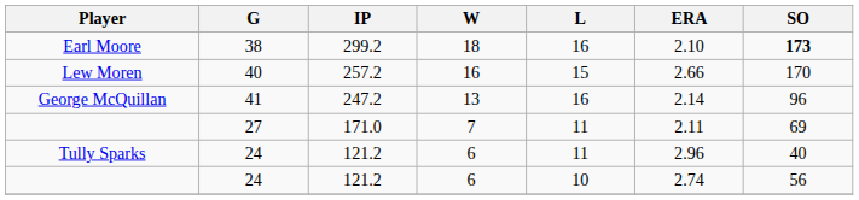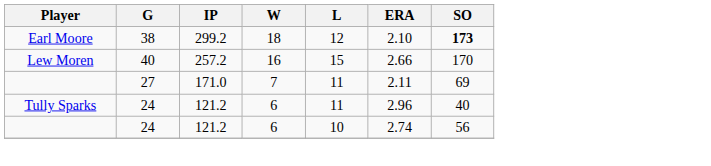 <table class="wikitable sortable">
 <tr>
 <th bgcolor="#DDDDFF" width="16%">Player</th>
 <th bgcolor="#DDDDFF" width="9%">G</th>
 <th bgcolor="#DDDDFF" width="9%">IP</th>
 <th bgcolor="#DDDDFF" width="9%">W</th>
 <th bgcolor="#DDDDFF" width="9%">L</th>
 <th bgcolor="#DDDDFF" width="9%">ERA</th>
 <th bgcolor="#DDDDFF" width="9%">SO</th>
 </tr>
 <tr align="center">
 <td><a href='#'>Earl Moore</a></td>
 <td>38</td>
 <td>299.2</td>
 <td>18</td>
-<td>16</td>
+<td>12</td>
 <td>2.10</td>
 <td><strong>173</strong></td>
 </tr>
 <tr align="center">
 <td><a href='#'>Lew Moren</a></td>
 <td>40</td>
 <td>257.2</td>
 <td>16</td>
 <td>15</td>
 <td>2.66</td>
 <td>170</td>
-</tr>
-<tr align="center">
-<td><a href='#'>George McQuillan</a></td>
-<td>41</td>
-<td>247.2</td>
-<td>13</td>
-<td>16</td>
-<td>2.14</td>
-<td>96</td>
 </tr>
 <tr align="center">
 <td></td>
 <td>27</td>
 <td>171.0</td>
 <td>7</td>
 <td>11</td>
 <td>2.11</td>
 <td>69</td>
 </tr>
 <tr align="center">
 <td><a href='#'>Tully Sparks</a></td>
 <td>24</td>
 <td>121.2</td>
 <td>6</td>
 <td>11</td>
 <td>2.96</td>
 <td>40</td>
 </tr>
 <tr align="center">
 <td></td>
 <td>24</td>
 <td>121.2</td>
 <td>6</td>
 <td>10</td>
 <td>2.74</td>
 <td>56</td>
 </tr>
 <tr align="center">
 </tr>
 </table>
